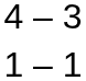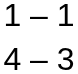 <table style="text-align:center">
 <tr>
 <th width=200></th>
 <th width=100></th>
 <th width=200></th>
 </tr>
 <tr>
 <td align=right><strong></strong></td>
+<td>1 – 1</td>
+<td align=left><strong></strong></td>
+</tr>
+<tr>
+<td align=right><strong></strong></td>
 <td>4 – 3</td>
 <td align=left></td>
 </tr>
-<tr>
-<td align=right><strong></strong></td>
-<td>1 – 1</td>
-<td align=left><strong></strong></td>
-</tr>
 </table>
